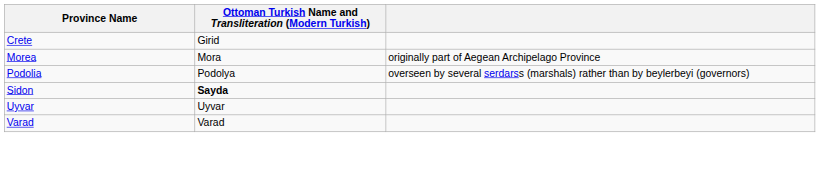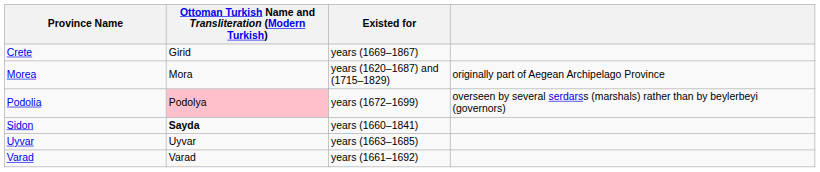 <table class="wikitable sortable">
 <tr>
 <th width="20%">Province Name</th>
 <th width="20%"><a href='#'>Ottoman Turkish</a> Name and <em>Transliteration</em> (<a href='#'>Modern Turkish</a>) </th>
+<th width="15%">Existed for</th>
 <th width="45%"></th>
 </tr>
 <tr>
 <td><a href='#'>Crete</a></td>
 <td>Girid</td>
+<td> years (1669–1867)</td>
 <td></td>
 </tr>
 <tr>
 <td><a href='#'>Morea</a></td>
 <td>Mora</td>
+<td> years (1620–1687) and (1715–1829)</td>
 <td>originally part of Aegean Archipelago Province</td>
 </tr>
 <tr>
 <td><a href='#'>Podolia</a></td>
-<td>Podolya</td>
+<td style="background: pink;">Podolya</td>
+<td> years (1672–1699)</td>
 <td>overseen by several <a href='#'>serdars</a>s (marshals) rather than by beylerbeyi (governors)</td>
 </tr>
 <tr>
 <td><a href='#'>Sidon</a></td>
 <td><strong>Sayda</strong></td>
+<td> years (1660–1841)</td>
 <td></td>
 </tr>
 <tr>
 <td><a href='#'>Uyvar</a></td>
 <td>Uyvar</td>
+<td> years (1663–1685)</td>
 <td></td>
 </tr>
 <tr>
 <td><a href='#'>Varad</a></td>
 <td>Varad</td>
+<td> years (1661–1692)</td>
 <td></td>
 </tr>
 </table>
